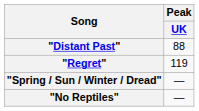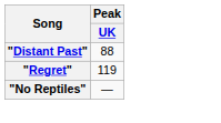 <table class="wikitable plainrowheaders">
 <tr>
 <th rowspan="2">Song</th>
 <th>Peak</th>
 </tr>
 <tr>
 <th><a href='#'>UK</a><br></th>
 </tr>
 <tr>
 <th scope="row">"<a href='#'>Distant Past</a>"</th>
 <td align="center">88</td>
 </tr>
 <tr>
 <th scope="row">"<a href='#'>Regret</a>"</th>
 <td align="center">119</td>
 </tr>
 <tr>
-<th scope="row">"Spring / Sun / Winter / Dread"</th>
-<td align="center">—</td>
-</tr>
-<tr>
 <th scope="row">"No Reptiles"</th>
 <td align="center">—</td>
 </tr>
 </table>
